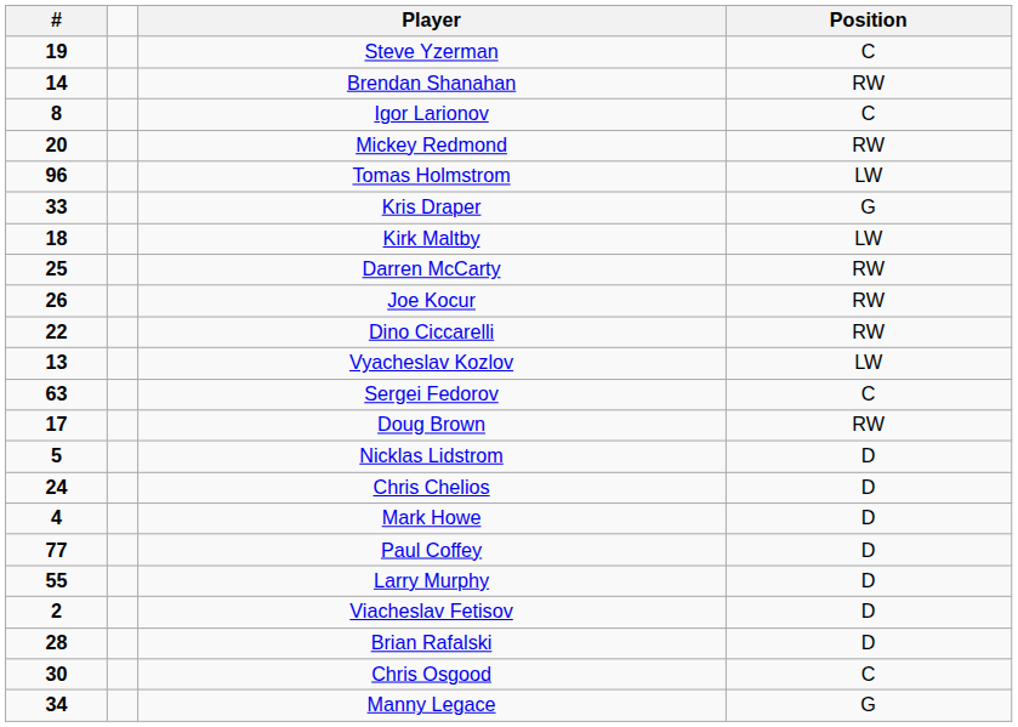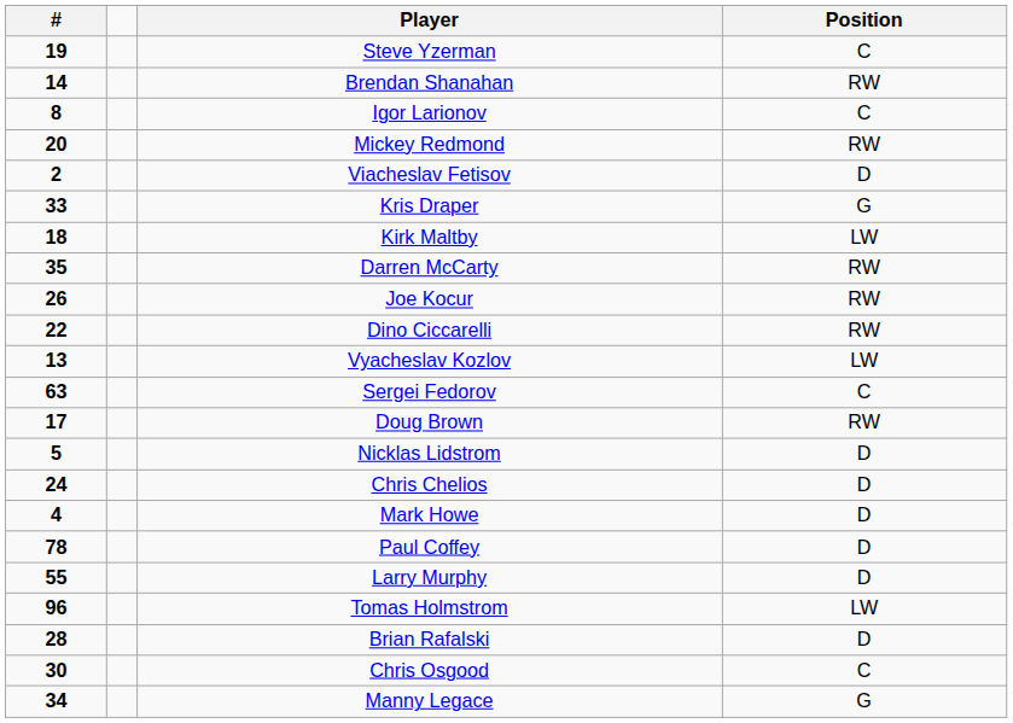 <table class="wikitable" style="width:65%; text-align:center;">
 <tr>
 <th>#</th>
 <td align=center></td>
 <th>Player</th>
 <th>Position</th>
 </tr>
 <tr>
 <td><strong>19</strong></td>
 <td></td>
 <td><a href='#'>Steve Yzerman</a></td>
 <td>C</td>
 </tr>
 <tr>
 <td><strong>14</strong></td>
 <td></td>
 <td><a href='#'>Brendan Shanahan</a></td>
 <td>RW</td>
 </tr>
 <tr>
 <td><strong>8</strong></td>
 <td></td>
 <td><a href='#'>Igor Larionov</a></td>
 <td>C</td>
 </tr>
 <tr>
 <td><strong>20</strong></td>
 <td></td>
 <td><a href='#'>Mickey Redmond</a></td>
 <td>RW</td>
 </tr>
 <tr>
-<td><strong>96</strong></td>
+<td><strong>2</strong></td>
 <td></td>
-<td><a href='#'>Tomas Holmstrom</a></td>
-<td>LW</td>
+<td><a href='#'>Viacheslav Fetisov</a></td>
+<td>D</td>
 </tr>
 <tr>
 <td><strong>33</strong></td>
 <td></td>
 <td><a href='#'>Kris Draper</a></td>
 <td>G</td>
 </tr>
 <tr>
 <td><strong>18</strong></td>
 <td></td>
 <td><a href='#'>Kirk Maltby</a></td>
 <td>LW</td>
 </tr>
 <tr>
-<td><strong>25</strong></td>
+<td><strong>35</strong></td>
 <td></td>
 <td><a href='#'>Darren McCarty</a></td>
 <td>RW</td>
 </tr>
 <tr>
 <td><strong>26</strong></td>
 <td></td>
 <td><a href='#'>Joe Kocur</a></td>
 <td>RW</td>
 </tr>
 <tr>
 <td><strong>22</strong></td>
 <td></td>
 <td><a href='#'>Dino Ciccarelli</a></td>
 <td>RW</td>
 </tr>
 <tr>
 <td><strong>13</strong></td>
 <td></td>
 <td><a href='#'>Vyacheslav Kozlov</a></td>
 <td>LW</td>
 </tr>
 <tr>
 <td><strong>63</strong></td>
 <td></td>
 <td><a href='#'>Sergei Fedorov</a></td>
 <td>C</td>
 </tr>
 <tr>
 <td><strong>17</strong></td>
 <td></td>
 <td><a href='#'>Doug Brown</a></td>
 <td>RW</td>
 </tr>
 <tr>
 <td><strong>5</strong></td>
 <td></td>
 <td><a href='#'>Nicklas Lidstrom</a></td>
 <td>D</td>
 </tr>
 <tr>
 <td><strong>24</strong></td>
 <td></td>
 <td><a href='#'>Chris Chelios</a></td>
 <td>D</td>
 </tr>
 <tr>
 <td><strong>4</strong></td>
 <td></td>
 <td><a href='#'>Mark Howe</a></td>
 <td>D</td>
 </tr>
 <tr>
-<td><strong>77</strong></td>
+<td><strong>78</strong></td>
 <td></td>
 <td><a href='#'>Paul Coffey</a></td>
 <td>D</td>
 </tr>
 <tr>
 <td><strong>55</strong></td>
 <td></td>
 <td><a href='#'>Larry Murphy</a></td>
 <td>D</td>
 </tr>
 <tr>
-<td><strong>2</strong></td>
+<td><strong>96</strong></td>
 <td></td>
-<td><a href='#'>Viacheslav Fetisov</a></td>
-<td>D</td>
+<td><a href='#'>Tomas Holmstrom</a></td>
+<td>LW</td>
 </tr>
 <tr>
 <td><strong>28</strong></td>
 <td></td>
 <td><a href='#'>Brian Rafalski</a></td>
 <td>D</td>
 </tr>
 <tr>
 <td><strong>30</strong></td>
 <td></td>
 <td><a href='#'>Chris Osgood</a></td>
 <td>C</td>
 </tr>
 <tr>
 <td><strong>34</strong></td>
 <td></td>
 <td><a href='#'>Manny Legace</a></td>
 <td>G</td>
 </tr>
 </table>
